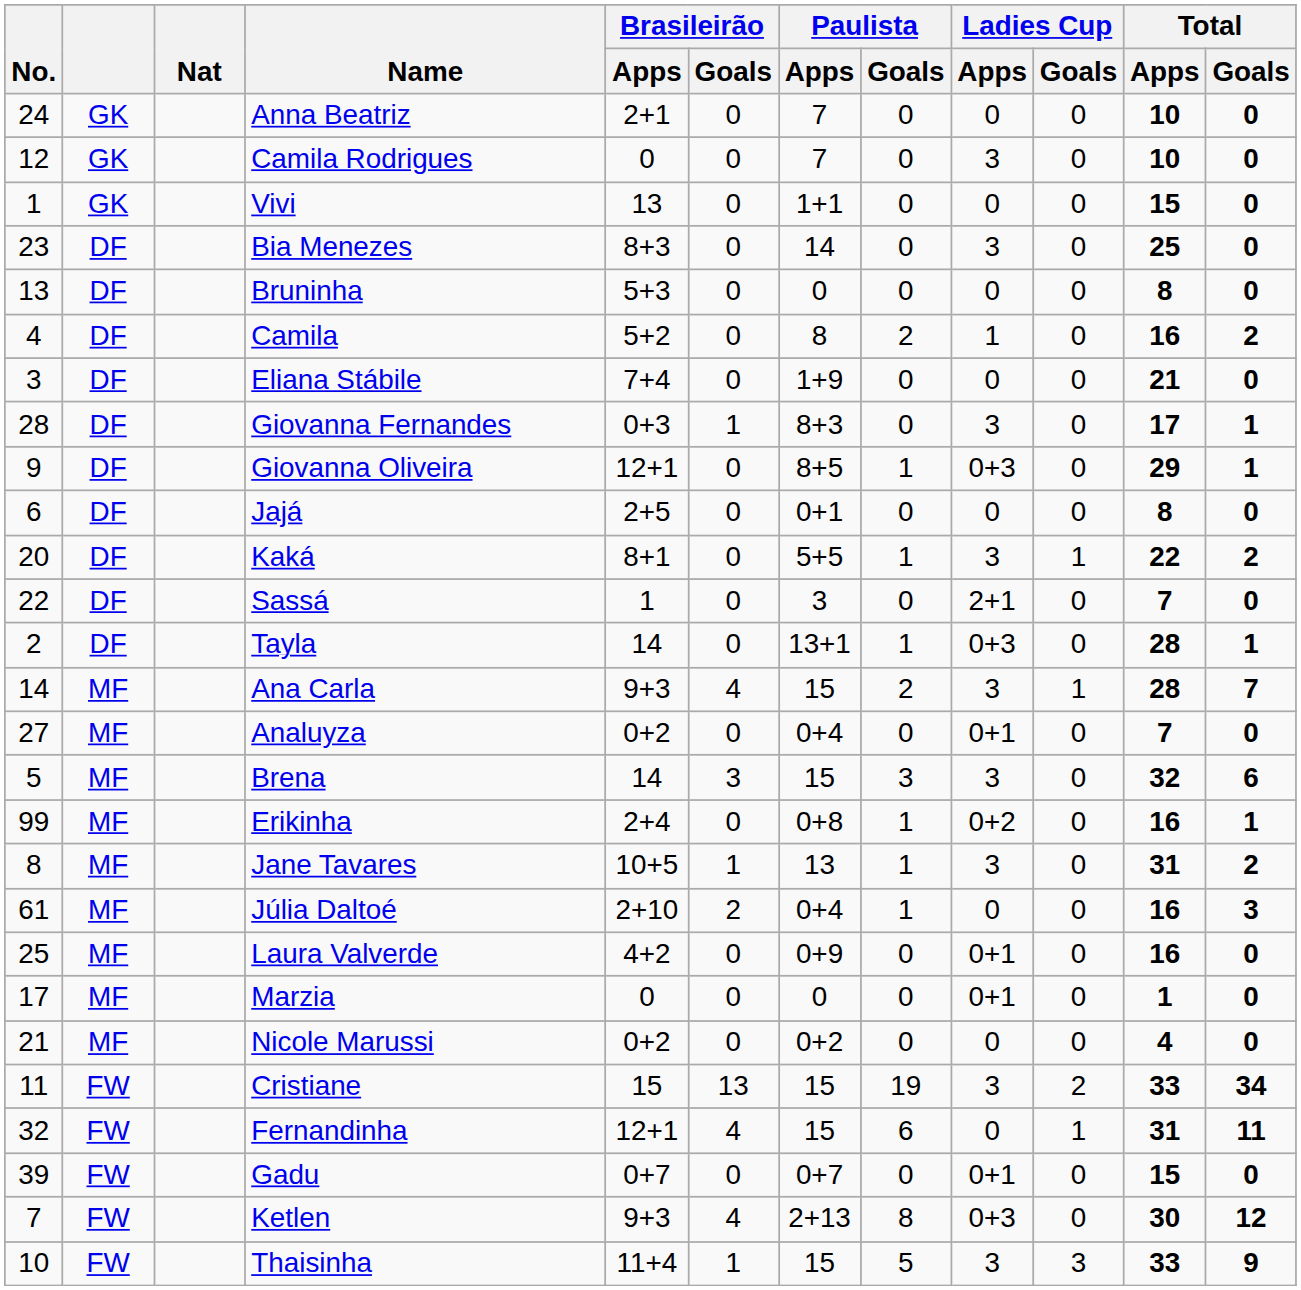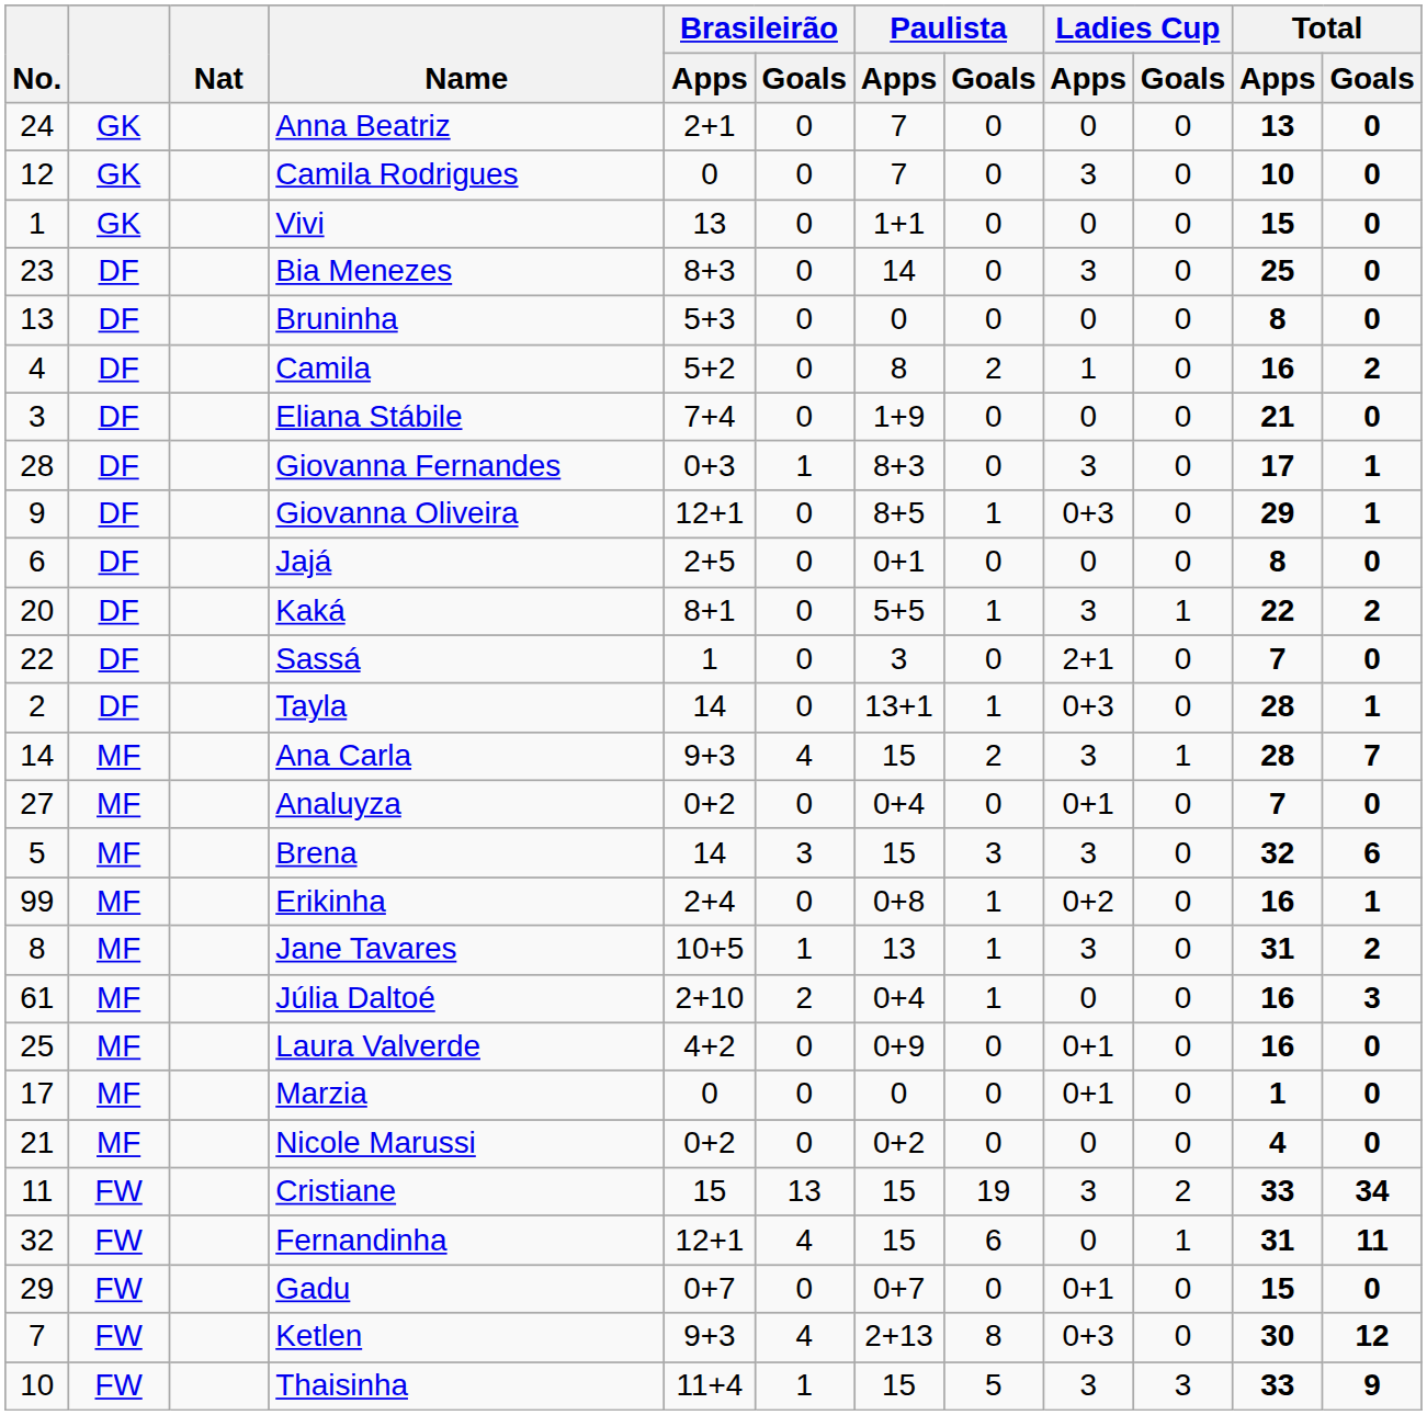 <table class="wikitable sortable" style="text-align:center;">
 <tr>
 <th rowspan="2"  style="width:20px; vertical-align:bottom;">No.</th>
 <th rowspan="2"  style="width:45px; vertical-align:bottom;"></th>
 <th rowspan="2"  style="width:45px; vertical-align:bottom;">Nat</th>
 <th rowspan="2"  style="width:200px; vertical-align:bottom;">Name</th>
 <th colspan="2" style="width:85px;"><a href='#'>Brasileirão</a></th>
 <th colspan="2" style="width:85px;"><a href='#'>Paulista</a></th>
 <th colspan="2" style="width:85px;"><a href='#'>Ladies Cup</a></th>
 <th colspan="2" style="width:85px;">Total</th>
 </tr>
 <tr )>
 <th>Apps</th>
 <th>Goals</th>
 <th>Apps</th>
 <th>Goals</th>
 <th>Apps</th>
 <th>Goals</th>
 <th>Apps</th>
 <th>Goals</th>
 </tr>
 <tr>
 <td>24</td>
 <td><a href='#'>GK</a></td>
 <td></td>
 <td align=left><a href='#'>Anna Beatriz</a></td>
 <td>2+1</td>
 <td>0</td>
 <td>7</td>
 <td>0</td>
 <td>0</td>
 <td>0</td>
-<td><strong>10</strong></td>
+<td><strong>13</strong></td>
 <td><strong>0</strong></td>
 </tr>
 <tr>
 <td>12</td>
 <td><a href='#'>GK</a></td>
 <td></td>
 <td align=left><a href='#'>Camila Rodrigues</a></td>
 <td>0</td>
 <td>0</td>
 <td>7</td>
 <td>0</td>
 <td>3</td>
 <td>0</td>
 <td><strong>10</strong></td>
 <td><strong>0</strong></td>
 </tr>
 <tr>
 <td>1</td>
 <td><a href='#'>GK</a></td>
 <td></td>
 <td align=left><a href='#'>Vivi</a></td>
 <td>13</td>
 <td>0</td>
 <td>1+1</td>
 <td>0</td>
 <td>0</td>
 <td>0</td>
 <td><strong>15</strong></td>
 <td><strong>0</strong></td>
 </tr>
 <tr>
 <td>23</td>
 <td><a href='#'>DF</a></td>
 <td></td>
 <td align=left><a href='#'>Bia Menezes</a></td>
 <td>8+3</td>
 <td>0</td>
 <td>14</td>
 <td>0</td>
 <td>3</td>
 <td>0</td>
 <td><strong>25</strong></td>
 <td><strong>0</strong></td>
 </tr>
 <tr>
 <td>13</td>
 <td><a href='#'>DF</a></td>
 <td></td>
 <td align=left><a href='#'>Bruninha</a></td>
 <td>5+3</td>
 <td>0</td>
 <td>0</td>
 <td>0</td>
 <td>0</td>
 <td>0</td>
 <td><strong>8</strong></td>
 <td><strong>0</strong></td>
 </tr>
 <tr>
 <td>4</td>
 <td><a href='#'>DF</a></td>
 <td></td>
 <td align=left><a href='#'>Camila</a></td>
 <td>5+2</td>
 <td>0</td>
 <td>8</td>
 <td>2</td>
 <td>1</td>
 <td>0</td>
 <td><strong>16</strong></td>
 <td><strong>2</strong></td>
 </tr>
 <tr>
 <td>3</td>
 <td><a href='#'>DF</a></td>
 <td></td>
 <td align=left><a href='#'>Eliana Stábile</a></td>
 <td>7+4</td>
 <td>0</td>
 <td>1+9</td>
 <td>0</td>
 <td>0</td>
 <td>0</td>
 <td><strong>21</strong></td>
 <td><strong>0</strong></td>
 </tr>
 <tr>
 <td>28</td>
 <td><a href='#'>DF</a></td>
 <td></td>
 <td align=left><a href='#'>Giovanna Fernandes</a></td>
 <td>0+3</td>
 <td>1</td>
 <td>8+3</td>
 <td>0</td>
 <td>3</td>
 <td>0</td>
 <td><strong>17</strong></td>
 <td><strong>1</strong></td>
 </tr>
 <tr>
 <td>9</td>
 <td><a href='#'>DF</a></td>
 <td></td>
 <td align=left><a href='#'>Giovanna Oliveira</a></td>
 <td>12+1</td>
 <td>0</td>
 <td>8+5</td>
 <td>1</td>
 <td>0+3</td>
 <td>0</td>
 <td><strong>29</strong></td>
 <td><strong>1</strong></td>
 </tr>
 <tr>
 <td>6</td>
 <td><a href='#'>DF</a></td>
 <td></td>
 <td align=left><a href='#'>Jajá</a></td>
 <td>2+5</td>
 <td>0</td>
 <td>0+1</td>
 <td>0</td>
 <td>0</td>
 <td>0</td>
 <td><strong>8</strong></td>
 <td><strong>0</strong></td>
 </tr>
 <tr>
 <td>20</td>
 <td><a href='#'>DF</a></td>
 <td></td>
 <td align=left><a href='#'>Kaká</a></td>
 <td>8+1</td>
 <td>0</td>
 <td>5+5</td>
 <td>1</td>
 <td>3</td>
 <td>1</td>
 <td><strong>22</strong></td>
 <td><strong>2</strong></td>
 </tr>
 <tr>
 <td>22</td>
 <td><a href='#'>DF</a></td>
 <td></td>
 <td align=left><a href='#'>Sassá</a></td>
 <td>1</td>
 <td>0</td>
 <td>3</td>
 <td>0</td>
 <td>2+1</td>
 <td>0</td>
 <td><strong>7</strong></td>
 <td><strong>0</strong></td>
 </tr>
 <tr>
 <td>2</td>
 <td><a href='#'>DF</a></td>
 <td></td>
 <td align=left><a href='#'>Tayla</a></td>
 <td>14</td>
 <td>0</td>
 <td>13+1</td>
 <td>1</td>
 <td>0+3</td>
 <td>0</td>
 <td><strong>28</strong></td>
 <td><strong>1</strong></td>
 </tr>
 <tr>
 <td>14</td>
 <td><a href='#'>MF</a></td>
 <td></td>
 <td align=left><a href='#'>Ana Carla</a></td>
 <td>9+3</td>
 <td>4</td>
 <td>15</td>
 <td>2</td>
 <td>3</td>
 <td>1</td>
 <td><strong>28</strong></td>
 <td><strong>7</strong></td>
 </tr>
 <tr>
 <td>27</td>
 <td><a href='#'>MF</a></td>
 <td></td>
 <td align=left><a href='#'>Analuyza</a></td>
 <td>0+2</td>
 <td>0</td>
 <td>0+4</td>
 <td>0</td>
 <td>0+1</td>
 <td>0</td>
 <td><strong>7</strong></td>
 <td><strong>0</strong></td>
 </tr>
 <tr>
 <td>5</td>
 <td><a href='#'>MF</a></td>
 <td></td>
 <td align=left><a href='#'>Brena</a></td>
 <td>14</td>
 <td>3</td>
 <td>15</td>
 <td>3</td>
 <td>3</td>
 <td>0</td>
 <td><strong>32</strong></td>
 <td><strong>6</strong></td>
 </tr>
 <tr>
 <td>99</td>
 <td><a href='#'>MF</a></td>
 <td></td>
 <td align=left><a href='#'>Erikinha</a></td>
 <td>2+4</td>
 <td>0</td>
 <td>0+8</td>
 <td>1</td>
 <td>0+2</td>
 <td>0</td>
 <td><strong>16</strong></td>
 <td><strong>1</strong></td>
 </tr>
 <tr>
 <td>8</td>
 <td><a href='#'>MF</a></td>
 <td></td>
 <td align=left><a href='#'>Jane Tavares</a></td>
 <td>10+5</td>
 <td>1</td>
 <td>13</td>
 <td>1</td>
 <td>3</td>
 <td>0</td>
 <td><strong>31</strong></td>
 <td><strong>2</strong></td>
 </tr>
 <tr>
 <td>61</td>
 <td><a href='#'>MF</a></td>
 <td></td>
 <td align=left><a href='#'>Júlia Daltoé</a></td>
 <td>2+10</td>
 <td>2</td>
 <td>0+4</td>
 <td>1</td>
 <td>0</td>
 <td>0</td>
 <td><strong>16</strong></td>
 <td><strong>3</strong></td>
 </tr>
 <tr>
 <td>25</td>
 <td><a href='#'>MF</a></td>
 <td></td>
 <td align=left><a href='#'>Laura Valverde</a></td>
 <td>4+2</td>
 <td>0</td>
 <td>0+9</td>
 <td>0</td>
 <td>0+1</td>
 <td>0</td>
 <td><strong>16</strong></td>
 <td><strong>0</strong></td>
 </tr>
 <tr>
 <td>17</td>
 <td><a href='#'>MF</a></td>
 <td></td>
 <td align=left><a href='#'>Marzia</a></td>
 <td>0</td>
 <td>0</td>
 <td>0</td>
 <td>0</td>
 <td>0+1</td>
 <td>0</td>
 <td><strong>1</strong></td>
 <td><strong>0</strong></td>
 </tr>
 <tr>
 <td>21</td>
 <td><a href='#'>MF</a></td>
 <td></td>
 <td align=left><a href='#'>Nicole Marussi</a></td>
 <td>0+2</td>
 <td>0</td>
 <td>0+2</td>
 <td>0</td>
 <td>0</td>
 <td>0</td>
 <td><strong>4</strong></td>
 <td><strong>0</strong></td>
 </tr>
 <tr>
 <td>11</td>
 <td><a href='#'>FW</a></td>
 <td></td>
 <td align=left><a href='#'>Cristiane</a></td>
 <td>15</td>
 <td>13</td>
 <td>15</td>
 <td>19</td>
 <td>3</td>
 <td>2</td>
 <td><strong>33</strong></td>
 <td><strong>34</strong></td>
 </tr>
 <tr>
 <td>32</td>
 <td><a href='#'>FW</a></td>
 <td></td>
 <td align=left><a href='#'>Fernandinha</a></td>
 <td>12+1</td>
 <td>4</td>
 <td>15</td>
 <td>6</td>
 <td>0</td>
 <td>1</td>
 <td><strong>31</strong></td>
 <td><strong>11</strong></td>
 </tr>
 <tr>
-<td>39</td>
+<td>29</td>
 <td><a href='#'>FW</a></td>
 <td></td>
 <td align=left><a href='#'>Gadu</a></td>
 <td>0+7</td>
 <td>0</td>
 <td>0+7</td>
 <td>0</td>
 <td>0+1</td>
 <td>0</td>
 <td><strong>15</strong></td>
 <td><strong>0</strong></td>
 </tr>
 <tr>
 <td>7</td>
 <td><a href='#'>FW</a></td>
 <td></td>
 <td align=left><a href='#'>Ketlen</a></td>
 <td>9+3</td>
 <td>4</td>
 <td>2+13</td>
 <td>8</td>
 <td>0+3</td>
 <td>0</td>
 <td><strong>30</strong></td>
 <td><strong>12</strong></td>
 </tr>
 <tr>
 <td>10</td>
 <td><a href='#'>FW</a></td>
 <td></td>
 <td align=left><a href='#'>Thaisinha</a></td>
 <td>11+4</td>
 <td>1</td>
 <td>15</td>
 <td>5</td>
 <td>3</td>
 <td>3</td>
 <td><strong>33</strong></td>
 <td><strong>9</strong></td>
 </tr>
 </table>
